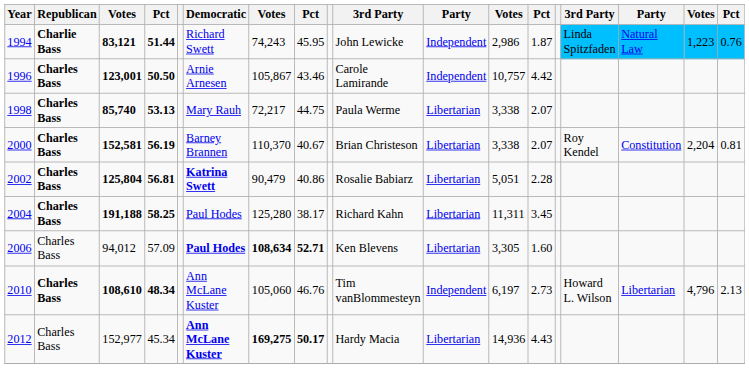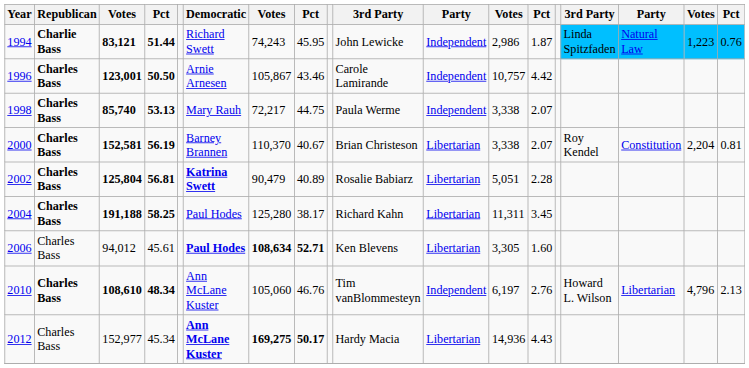 <table class="wikitable" style="margin:0.5em ; font-size:95%">
 <tr>
 <th>Year</th>
 <th>Republican</th>
 <th>Votes</th>
 <th>Pct</th>
 <th></th>
 <th>Democratic</th>
 <th>Votes</th>
 <th>Pct</th>
 <th></th>
 <th>3rd Party</th>
 <th>Party</th>
 <th>Votes</th>
 <th>Pct</th>
 <th></th>
 <th>3rd Party</th>
 <th>Party</th>
 <th>Votes</th>
 <th>Pct</th>
 </tr>
 <tr>
 <td><a href='#'>1994</a></td>
 <td><strong>Charlie Bass</strong></td>
 <td><strong>83,121</strong></td>
 <td><strong>51.44</strong></td>
 <td></td>
 <td><a href='#'>Richard Swett</a></td>
 <td>74,243</td>
 <td>45.95</td>
 <td></td>
 <td>John Lewicke</td>
 <td><a href='#'>Independent</a></td>
 <td>2,986</td>
 <td>1.87</td>
 <td></td>
 <td ! style="background:#00bfff; ">Linda Spitzfaden</td>
 <td ! style="background:#00bfff; "><a href='#'>Natural Law</a></td>
 <td ! style="background:#00bfff; ">1,223</td>
 <td ! style="background:#00bfff; ">0.76</td>
 </tr>
 <tr>
 <td><a href='#'>1996</a></td>
 <td><strong>Charles Bass</strong></td>
 <td><strong>123,001</strong></td>
 <td><strong>50.50</strong></td>
 <td></td>
 <td><a href='#'>Arnie Arnesen</a></td>
 <td>105,867</td>
 <td>43.46</td>
 <td></td>
 <td>Carole Lamirande</td>
 <td><a href='#'>Independent</a></td>
 <td>10,757</td>
 <td>4.42</td>
 <td></td>
 <td></td>
 <td></td>
 <td></td>
 <td></td>
 </tr>
 <tr>
 <td><a href='#'>1998</a></td>
 <td><strong>Charles Bass</strong></td>
 <td><strong>85,740</strong></td>
 <td><strong>53.13</strong></td>
 <td></td>
 <td><a href='#'>Mary Rauh</a></td>
 <td>72,217</td>
 <td>44.75</td>
 <td></td>
 <td>Paula Werme</td>
-<td><a href='#'>Libertarian</a></td>
+<td><a href='#'>Independent</a></td>
 <td>3,338</td>
 <td>2.07</td>
 <td></td>
 <td></td>
 <td></td>
 <td></td>
 <td></td>
 </tr>
 <tr>
 <td><a href='#'>2000</a></td>
 <td><strong>Charles Bass</strong></td>
 <td><strong>152,581</strong></td>
 <td><strong>56.19</strong></td>
 <td></td>
 <td><a href='#'>Barney Brannen</a></td>
 <td>110,370</td>
 <td>40.67</td>
 <td></td>
 <td>Brian Christeson</td>
 <td><a href='#'>Libertarian</a></td>
 <td>3,338</td>
 <td>2.07</td>
 <td></td>
 <td>Roy Kendel</td>
 <td><a href='#'>Constitution</a></td>
 <td>2,204</td>
 <td>0.81</td>
 </tr>
 <tr>
 <td><a href='#'>2002</a></td>
 <td><strong>Charles Bass</strong></td>
 <td><strong>125,804</strong></td>
 <td><strong>56.81</strong></td>
 <td></td>
 <td><strong><a href='#'>Katrina Swett</a></strong></td>
 <td>90,479</td>
-<td>40.86</td>
+<td>40.89</td>
 <td></td>
 <td>Rosalie Babiarz</td>
 <td><a href='#'>Libertarian</a></td>
 <td>5,051</td>
 <td>2.28</td>
 <td></td>
 <td></td>
 <td></td>
 <td></td>
 <td></td>
 </tr>
 <tr>
 <td><a href='#'>2004</a></td>
 <td><strong>Charles Bass</strong></td>
 <td><strong>191,188</strong></td>
 <td><strong>58.25</strong></td>
 <td></td>
 <td><a href='#'>Paul Hodes</a></td>
 <td>125,280</td>
 <td>38.17</td>
 <td></td>
 <td>Richard Kahn</td>
 <td><a href='#'>Libertarian</a></td>
 <td>11,311</td>
 <td>3.45</td>
 <td></td>
 <td></td>
 <td></td>
 <td></td>
 <td></td>
 </tr>
 <tr>
 <td><a href='#'>2006</a></td>
 <td>Charles Bass</td>
 <td>94,012</td>
-<td>57.09</td>
+<td>45.61</td>
 <td></td>
 <td><strong><a href='#'>Paul Hodes</a></strong></td>
 <td><strong>108,634</strong></td>
 <td><strong>52.71</strong></td>
 <td></td>
 <td>Ken Blevens</td>
 <td><a href='#'>Libertarian</a></td>
 <td>3,305</td>
 <td>1.60</td>
 <td></td>
 <td></td>
 <td></td>
 <td></td>
 <td></td>
 </tr>
 <tr>
 <td><a href='#'>2010</a></td>
 <td><strong>Charles Bass</strong></td>
 <td><strong>108,610</strong></td>
 <td><strong>48.34</strong></td>
 <td></td>
 <td><a href='#'>Ann McLane Kuster</a></td>
 <td>105,060</td>
 <td>46.76</td>
 <td></td>
 <td>Tim vanBlommesteyn</td>
 <td><a href='#'>Independent</a></td>
 <td>6,197</td>
-<td>2.73</td>
+<td>2.76</td>
 <td></td>
 <td>Howard L. Wilson</td>
 <td><a href='#'>Libertarian</a></td>
 <td>4,796</td>
 <td>2.13</td>
 </tr>
 <tr>
 <td><a href='#'>2012</a></td>
 <td>Charles Bass</td>
 <td>152,977</td>
 <td>45.34</td>
 <td></td>
 <td><strong><a href='#'>Ann McLane Kuster</a></strong></td>
 <td><strong>169,275</strong></td>
 <td><strong>50.17</strong></td>
 <td></td>
 <td>Hardy Macia</td>
 <td><a href='#'>Libertarian</a></td>
 <td>14,936</td>
 <td>4.43</td>
 <td></td>
 <td></td>
 <td></td>
 <td></td>
 <td></td>
 </tr>
 <tr>
 </tr>
 </table>
